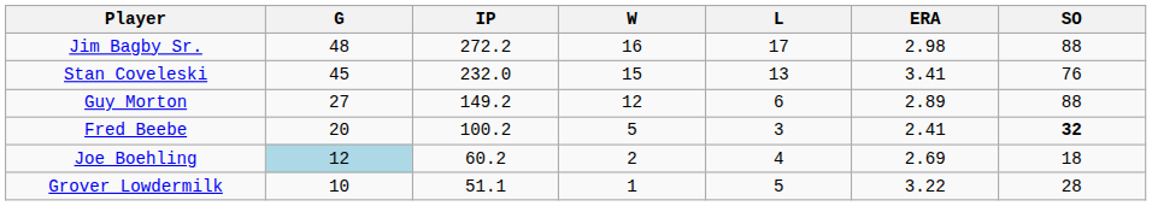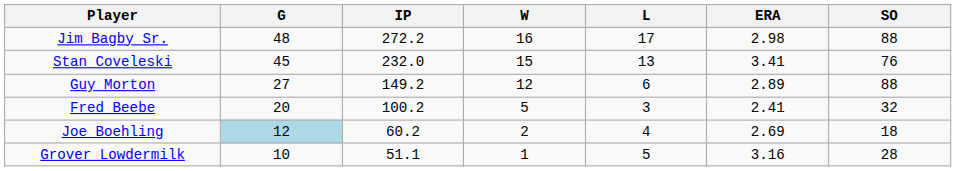 <table class="wikitable sortable">
 <tr>
 <th bgcolor="#DDDDFF" width="16%">Player</th>
 <th bgcolor="#DDDDFF" width="9%">G</th>
 <th bgcolor="#DDDDFF" width="9%">IP</th>
 <th bgcolor="#DDDDFF" width="9%">W</th>
 <th bgcolor="#DDDDFF" width="9%">L</th>
 <th bgcolor="#DDDDFF" width="9%">ERA</th>
 <th bgcolor="#DDDDFF" width="9%">SO</th>
 </tr>
 <tr align="center">
 <td><a href='#'>Jim Bagby Sr.</a></td>
 <td>48</td>
 <td>272.2</td>
 <td>16</td>
 <td>17</td>
 <td>2.98</td>
 <td>88</td>
 </tr>
 <tr align=center>
 <td><a href='#'>Stan Coveleski</a></td>
 <td>45</td>
 <td>232.0</td>
 <td>15</td>
 <td>13</td>
 <td>3.41</td>
 <td>76</td>
 </tr>
 <tr align=center>
 <td><a href='#'>Guy Morton</a></td>
 <td>27</td>
 <td>149.2</td>
 <td>12</td>
 <td>6</td>
 <td>2.89</td>
 <td>88</td>
 </tr>
 <tr align=center>
 <td><a href='#'>Fred Beebe</a></td>
 <td>20</td>
 <td>100.2</td>
 <td>5</td>
 <td>3</td>
 <td>2.41</td>
-<td><strong>32</strong></td>
+<td>32</td>
 </tr>
 <tr align=center>
 <td><a href='#'>Joe Boehling</a></td>
 <td style="background: lightblue;">12</td>
 <td>60.2</td>
 <td>2</td>
 <td>4</td>
 <td>2.69</td>
 <td>18</td>
 </tr>
 <tr align=center>
 <td><a href='#'>Grover Lowdermilk</a></td>
 <td>10</td>
 <td>51.1</td>
 <td>1</td>
 <td>5</td>
-<td>3.22</td>
+<td>3.16</td>
 <td>28</td>
 </tr>
 </table>
